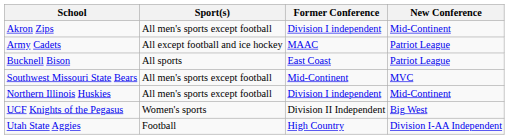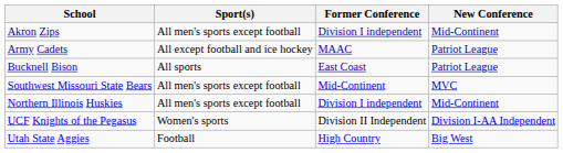 <table class="wikitable sortable">
 <tr>
 <th>School</th>
 <th>Sport(s)</th>
 <th>Former Conference</th>
 <th>New Conference</th>
 </tr>
 <tr>
 <td><a href='#'>Akron</a> <a href='#'>Zips</a></td>
 <td>All men's sports except football</td>
 <td><a href='#'>Division I independent</a></td>
 <td><a href='#'>Mid-Continent</a></td>
 </tr>
 <tr>
 <td><a href='#'>Army</a> <a href='#'>Cadets</a></td>
 <td>All except football and ice hockey</td>
 <td><a href='#'>MAAC</a></td>
 <td><a href='#'>Patriot League</a></td>
 </tr>
 <tr>
 <td><a href='#'>Bucknell</a> <a href='#'>Bison</a></td>
 <td>All sports</td>
 <td><a href='#'>East Coast</a></td>
 <td><a href='#'>Patriot League</a></td>
 </tr>
 <tr>
 <td><a href='#'>Southwest Missouri State</a> <a href='#'>Bears</a></td>
 <td>All men's sports except football</td>
 <td><a href='#'>Mid-Continent</a></td>
 <td><a href='#'>MVC</a></td>
 </tr>
 <tr>
 <td><a href='#'>Northern Illinois</a> <a href='#'>Huskies</a></td>
 <td>All men's sports except football</td>
 <td><a href='#'>Division I independent</a></td>
 <td><a href='#'>Mid-Continent</a></td>
 </tr>
 <tr>
 <td><a href='#'>UCF</a> <a href='#'>Knights of the Pegasus</a></td>
 <td>Women's sports</td>
 <td>Division II Independent</td>
-<td><a href='#'>Big West</a></td>
+<td><a href='#'>Division I-AA Independent</a></td>
 </tr>
 <tr>
 <td><a href='#'>Utah State</a> <a href='#'>Aggies</a></td>
 <td>Football</td>
 <td><a href='#'>High Country</a></td>
-<td><a href='#'>Division I-AA Independent</a></td>
+<td><a href='#'>Big West</a></td>
 </tr>
 </table>
